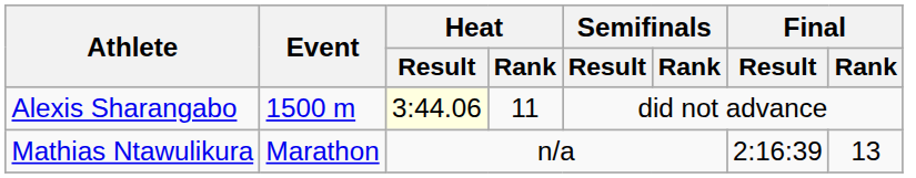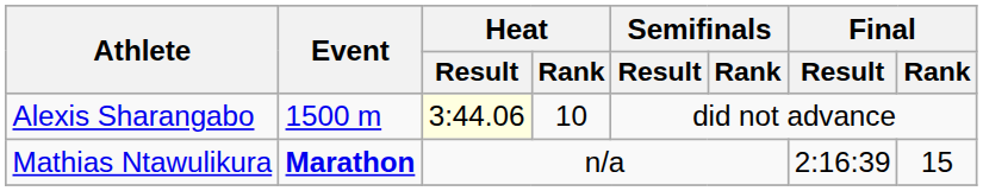 <table class=wikitable style="font-size:90%">
 <tr>
 <th rowspan="2">Athlete</th>
 <th rowspan="2">Event</th>
 <th colspan="2">Heat</th>
 <th colspan="2">Semifinals</th>
 <th colspan="2">Final</th>
 </tr>
 <tr style="font-size:95%">
 <th>Result</th>
 <th>Rank</th>
 <th>Result</th>
 <th>Rank</th>
 <th>Result</th>
 <th>Rank</th>
 </tr>
 <tr align=center>
 <td align=left><a href='#'>Alexis Sharangabo</a></td>
 <td align=left><a href='#'>1500 m</a></td>
 <td style="background: lightyellow;">3:44.06</td>
-<td>11</td>
+<td>10</td>
 <td colspan=4>did not advance</td>
 </tr>
 <tr align=center>
 <td align=left><a href='#'>Mathias Ntawulikura</a></td>
-<td align=left><a href='#'>Marathon</a></td>
+<td align=left><strong><a href='#'>Marathon</a></strong></td>
 <td colspan=4>n/a</td>
 <td>2:16:39</td>
-<td>13</td>
+<td>15</td>
 </tr>
 </table>
